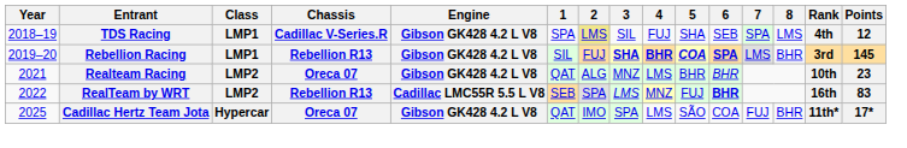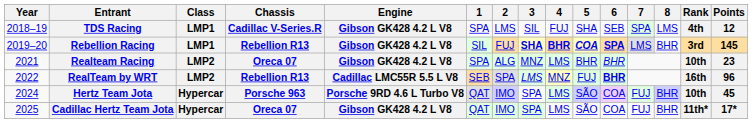 <table class="wikitable" style="text-align:center; font-size:85%">
 <tr>
 <th>Year</th>
 <th>Entrant</th>
 <th>Class</th>
 <th>Chassis</th>
 <th>Engine</th>
 <th>1</th>
 <th>2</th>
 <th>3</th>
 <th>4</th>
 <th>5</th>
 <th>6</th>
 <th>7</th>
 <th>8</th>
 <th>Rank</th>
 <th>Points</th>
 </tr>
 <tr>
 <td nowrap><a href='#'>2018–19</a></td>
 <th nowrap><a href='#'>TDS Racing</a></th>
 <th>LMP1</th>
 <th><a href='#'>Cadillac V-Series.R</a></th>
 <th nowrap><a href='#'>Gibson</a> GK428 4.2 L V8</th>
 <td><a href='#'>SPA</a></td>
-<td style="background: khaki;"><a href='#'>LMS</a></td>
+<td><a href='#'>LMS</a></td>
 <td><a href='#'>SIL</a></td>
 <td><a href='#'>FUJ</a></td>
 <td><a href='#'>SHA</a></td>
 <td><a href='#'>SEB</a></td>
 <td style="background:#DFFFDF;"><a href='#'>SPA</a><br></td>
 <td><a href='#'>LMS</a></td>
 <th>4th</th>
 <th>12</th>
 </tr>
 <tr>
 <td nowrap><a href='#'>2019–20</a></td>
 <th nowrap><a href='#'>Rebellion Racing</a></th>
 <th>LMP1</th>
 <th nowrap><a href='#'>Rebellion R13</a></th>
 <th nowrap><a href='#'>Gibson</a> GK428 4.2 L V8</th>
 <td style="background:#DFFFDF;"><a href='#'>SIL</a><br></td>
 <td style="background:#FFDF9F;"><a href='#'>FUJ</a><br></td>
 <td style="background:#FFFFBF;"><strong><a href='#'>SHA</a></strong><br></td>
 <td style="background:#FFDF9F;"><strong><a href='#'>BHR</a></strong><br></td>
 <td style="background:#FFFFBF;"><strong><em><a href='#'>COA</a></em></strong><br></td>
 <td style="background:#FFDF9F;"><strong><a href='#'>SPA</a></strong><br></td>
 <td style="background:#DFDFDF;"><a href='#'>LMS</a><br></td>
 <td><a href='#'>BHR</a></td>
 <th style="background:#FFDF9F;">3rd</th>
 <th style="background:#FFDF9F;">145</th>
 </tr>
 <tr>
 <td><a href='#'>2021</a></td>
 <th nowrap><a href='#'>Realteam Racing</a></th>
 <th>LMP2</th>
 <th nowrap><a href='#'>Oreca 07</a></th>
 <th nowrap><a href='#'>Gibson</a> GK428 4.2 L V8</th>
-<td style="background:#DFFFDF;"><a href='#'>QAT</a><br></td>
+<td style="background:#DFFFDF;"><a href='#'>SPA</a><br></td>
 <td style="background:#DFFFDF;"><a href='#'>ALG</a><br></td>
 <td style="background:#DFFFDF;"><a href='#'>MNZ</a><br></td>
 <td style="background:#DFFFDF;"><a href='#'>LMS</a><br></td>
 <td style="background:#DFFFDF;"><a href='#'>BHR</a><br></td>
 <td style="background:#DFFFDF;"><em><a href='#'>BHR</a></em><br></td>
 <td colspan=2></td>
 <th>10th</th>
 <th>23</th>
 </tr>
 <tr>
 <td><a href='#'>2022</a></td>
 <th nowrap><a href='#'>RealTeam by WRT</a></th>
 <th>LMP2</th>
 <th nowrap><a href='#'>Rebellion R13</a></th>
 <th><a href='#'>Cadillac</a> LMC55R 5.5 L V8</th>
 <td style="background:#FFDF9F;"><a href='#'>SEB</a><br></td>
 <td style="background:#DFDFDF;"><a href='#'>SPA</a><br></td>
 <td style="background:#DFFFDF;"><em><a href='#'>LMS</a></em><br></td>
 <td style="background:#FFFFBF;"><a href='#'>MNZ</a><br></td>
 <td style="background:#DFFFDF;"><a href='#'>FUJ</a><br></td>
 <td style="background:#DFFFDF;"><strong><a href='#'>BHR</a></strong><br></td>
 <td colspan=2></td>
 <th>16th</th>
-<th>83</th>
+<th>96</th>
+</tr>
+<tr>
+<td><a href='#'>2024</a></td>
+<th nowrap><a href='#'>Hertz Team Jota</a></th>
+<th>Hypercar</th>
+<th nowrap><a href='#'>Porsche 963</a></th>
+<th nowrap><a href='#'>Porsche</a> 9RD 4.6 L Turbo V8</th>
+<td style="background:#DFDFDF;"><a href='#'>QAT</a><br></td>
+<td style="background:#CFCFFF;"><a href='#'>IMO</a><br></td>
+<td><a href='#'>SPA</a></td>
+<td style="background:#DFFFDF;"><a href='#'>LMS</a><br></td>
+<td style="background:#CFCFFF;"><a href='#'>SÃO</a><br></td>
+<td style="background:#EFCFFF;"><a href='#'>COA</a><br></td>
+<td style="background:#DFFFDF;"><a href='#'>FUJ</a><br></td>
+<td style="background:#CFCFFF;"><a href='#'>BHR</a><br></td>
+<th>10th</th>
+<th>45</th>
 </tr>
 <tr>
 <td><a href='#'>2025</a></td>
 <th><a href='#'>Cadillac Hertz Team Jota</a></th>
 <th>Hypercar</th>
 <th nowrap><a href='#'>Oreca 07</a></th>
 <th nowrap><a href='#'>Gibson</a> GK428 4.2 L V8</th>
 <td style="background:#DFFFDF;"><a href='#'>QAT</a><br></td>
 <td style="background:#DFFFDF;"><a href='#'>IMO</a><br></td>
 <td style="background:#DFFFDF;"><a href='#'>SPA</a><br></td>
 <td style="background:#;"><a href='#'>LMS</a><br></td>
 <td style="background:#;"><a href='#'>SÃO</a><br></td>
 <td style="background:#;"><a href='#'>COA</a><br></td>
 <td style="background:#;"><a href='#'>FUJ</a><br></td>
 <td style="background:#;"><a href='#'>BHR</a><br></td>
 <th>11th*</th>
 <th>17*</th>
 </tr>
 </table>
